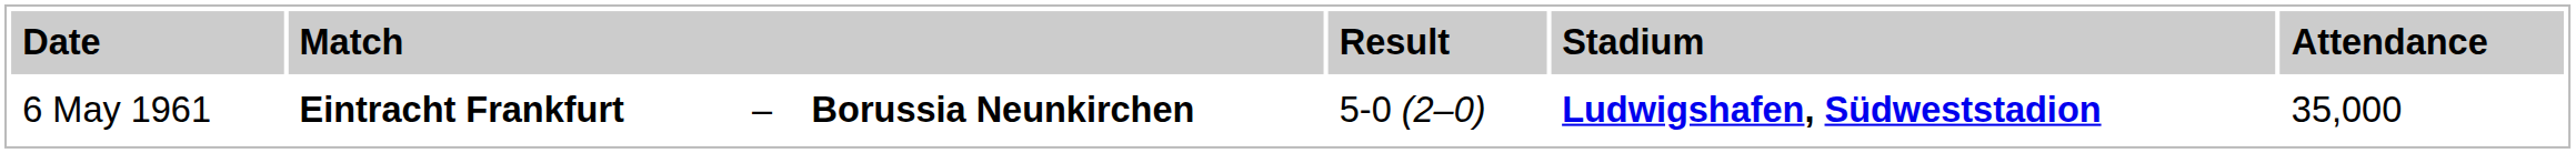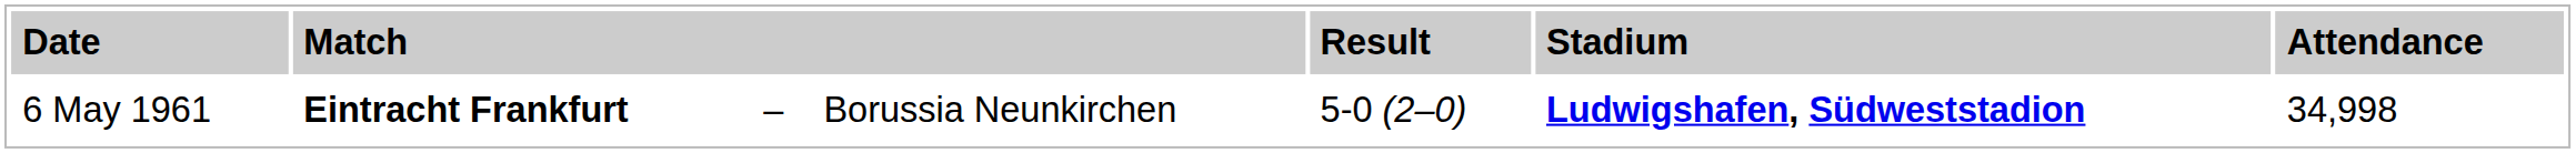 <table style="border:1px solid #bbb;background:#fff;" cellpadding="5" cellspacing="2" width="90%">
 <tr style="background:#ccc;font-weight:bold">
 <td>Date</td>
 <td colspan="3">Match</td>
 <td>Result</td>
 <td>Stadium</td>
 <td>Attendance</td>
 </tr>
 <tr>
 <td>6 May 1961</td>
 <td><strong>Eintracht Frankfurt</strong></td>
 <td>–</td>
-<td><strong>Borussia Neunkirchen</strong></td>
+<td>Borussia Neunkirchen</td>
 <td>5-0 <em>(2–0)</em></td>
 <td><strong><a href='#'>Ludwigshafen</a>, <a href='#'>Südweststadion</a></strong></td>
-<td>35,000</td>
+<td>34,998</td>
 </tr>
 </table>
